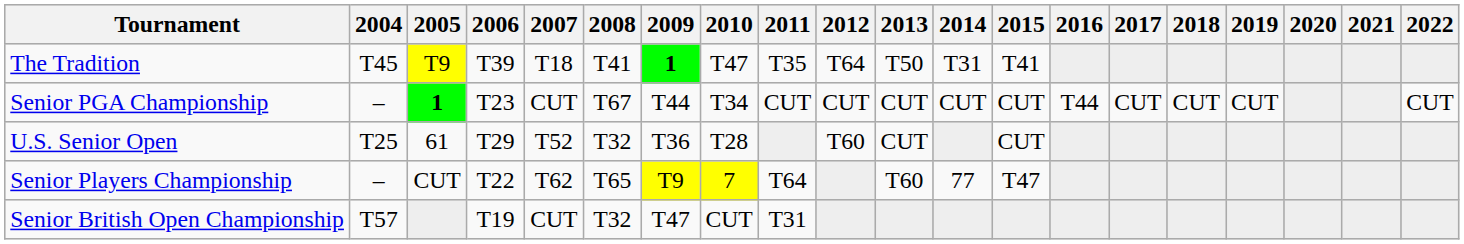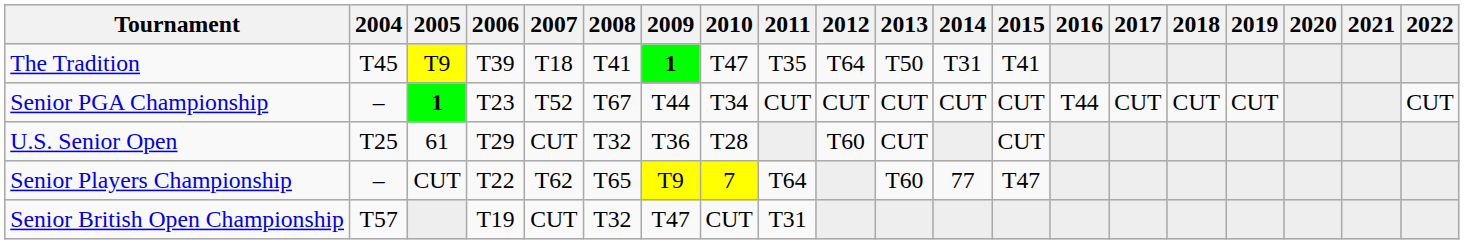 <table class="wikitable" style="font-size:95%;text-align:center;">
 <tr>
 <th>Tournament</th>
 <th>2004</th>
 <th>2005</th>
 <th>2006</th>
 <th>2007</th>
 <th>2008</th>
 <th>2009</th>
 <th>2010</th>
 <th>2011</th>
 <th>2012</th>
 <th>2013</th>
 <th>2014</th>
 <th>2015</th>
 <th>2016</th>
 <th>2017</th>
 <th>2018</th>
 <th>2019</th>
 <th>2020</th>
 <th>2021</th>
 <th>2022</th>
 </tr>
 <tr>
 <td align=left><a href='#'>The Tradition</a></td>
 <td>T45</td>
 <td style="background:yellow;">T9</td>
 <td>T39</td>
 <td>T18</td>
 <td>T41</td>
 <td style="background:lime;"><strong>1</strong></td>
 <td>T47</td>
 <td>T35</td>
 <td>T64</td>
 <td>T50</td>
 <td>T31</td>
 <td>T41</td>
 <td style="background:#eeeeee;"></td>
 <td style="background:#eeeeee;"></td>
 <td style="background:#eeeeee;"></td>
 <td style="background:#eeeeee;"></td>
 <td style="background:#eeeeee;"></td>
 <td style="background:#eeeeee;"></td>
 <td style="background:#eeeeee;"></td>
 </tr>
 <tr>
 <td align=left><a href='#'>Senior PGA Championship</a></td>
 <td>–</td>
 <td style="background:lime;"><strong>1</strong></td>
 <td>T23</td>
-<td>CUT</td>
+<td>T52</td>
 <td>T67</td>
 <td>T44</td>
 <td>T34</td>
 <td>CUT</td>
 <td>CUT</td>
 <td>CUT</td>
 <td>CUT</td>
 <td>CUT</td>
 <td>T44</td>
 <td>CUT</td>
 <td>CUT</td>
 <td>CUT</td>
 <td style="background:#eeeeee;"></td>
 <td style="background:#eeeeee;"></td>
 <td>CUT</td>
 </tr>
 <tr>
 <td align=left><a href='#'>U.S. Senior Open</a></td>
 <td>T25</td>
 <td>61</td>
 <td>T29</td>
-<td>T52</td>
+<td>CUT</td>
 <td>T32</td>
 <td>T36</td>
 <td>T28</td>
 <td style="background:#eeeeee;"></td>
 <td>T60</td>
 <td>CUT</td>
 <td style="background:#eeeeee;"></td>
 <td>CUT</td>
 <td style="background:#eeeeee;"></td>
 <td style="background:#eeeeee;"></td>
 <td style="background:#eeeeee;"></td>
 <td style="background:#eeeeee;"></td>
 <td style="background:#eeeeee;"></td>
 <td style="background:#eeeeee;"></td>
 <td style="background:#eeeeee;"></td>
 </tr>
 <tr>
 <td align=left><a href='#'>Senior Players Championship</a></td>
 <td>–</td>
 <td>CUT</td>
 <td>T22</td>
 <td>T62</td>
 <td>T65</td>
 <td style="background:yellow;">T9</td>
 <td style="background:yellow;">7</td>
 <td>T64</td>
 <td style="background:#eeeeee;"></td>
 <td>T60</td>
 <td>77</td>
 <td>T47</td>
 <td style="background:#eeeeee;"></td>
 <td style="background:#eeeeee;"></td>
 <td style="background:#eeeeee;"></td>
 <td style="background:#eeeeee;"></td>
 <td style="background:#eeeeee;"></td>
 <td style="background:#eeeeee;"></td>
 <td style="background:#eeeeee;"></td>
 </tr>
 <tr>
 <td align=left><a href='#'>Senior British Open Championship</a></td>
 <td>T57</td>
 <td style="background:#eeeeee;"></td>
 <td>T19</td>
 <td>CUT</td>
 <td>T32</td>
 <td>T47</td>
 <td>CUT</td>
 <td>T31</td>
 <td style="background:#eeeeee;"></td>
 <td style="background:#eeeeee;"></td>
 <td style="background:#eeeeee;"></td>
 <td style="background:#eeeeee;"></td>
 <td style="background:#eeeeee;"></td>
 <td style="background:#eeeeee;"></td>
 <td style="background:#eeeeee;"></td>
 <td style="background:#eeeeee;"></td>
 <td style="background:#eeeeee;"></td>
 <td style="background:#eeeeee;"></td>
 <td style="background:#eeeeee;"></td>
 </tr>
 </table>
